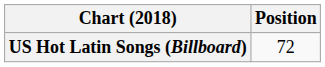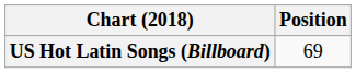 <table class="wikitable plainrowheaders" style="text-align:center">
 <tr>
 <th scope="col">Chart (2018)</th>
 <th scope="col">Position</th>
 </tr>
 <tr>
 <th scope="row">US Hot Latin Songs (<em>Billboard</em>)</th>
-<td>72</td>
+<td>69</td>
 </tr>
 </table>
